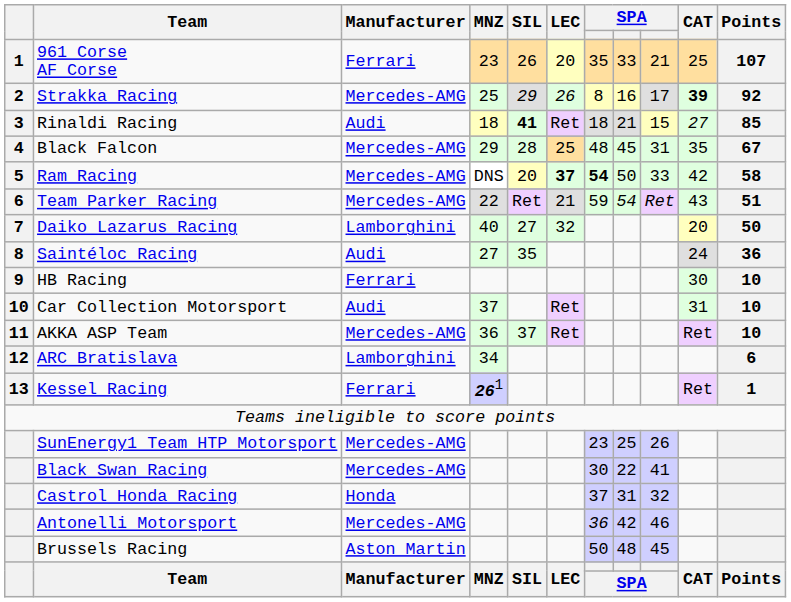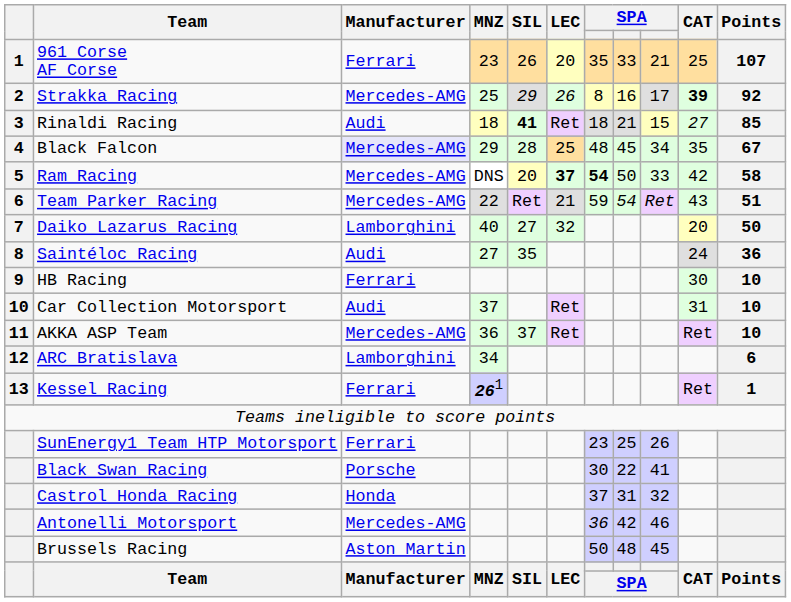 <table class="wikitable" style="font-size: 85%; text-align:center;">
 <tr>
 <th rowspan=2></th>
 <th rowspan=2>Team</th>
 <th rowspan=2>Manufacturer</th>
 <th rowspan=2>MNZ<br></th>
 <th rowspan=2>SIL<br></th>
 <th rowspan=2>LEC<br></th>
 <th colspan=3><a href='#'>SPA</a><br></th>
 <th rowspan=2>CAT<br></th>
 <th rowspan=2>Points</th>
 </tr>
 <tr>
 <th></th>
 <th></th>
 <th></th>
 </tr>
 <tr>
 <th>1</th>
 <td align=left> <a href='#'>961 Corse</a><br> <a href='#'>AF Corse</a></td>
 <td align=left><a href='#'>Ferrari</a></td>
 <td style="background:#FFDF9F;">23</td>
 <td style="background:#FFDF9F;">26</td>
 <td style="background:#FFFFBF;">20</td>
 <td style="background:#FFDF9F;">35</td>
 <td style="background:#FFDF9F;">33</td>
 <td style="background:#FFDF9F;">21</td>
 <td style="background:#FFDF9F;">25</td>
 <th>107</th>
 </tr>
 <tr>
 <th>2</th>
 <td align=left> <a href='#'>Strakka Racing</a></td>
 <td align=left><a href='#'>Mercedes-AMG</a></td>
 <td style="background:#DFFFDF;">25</td>
 <td style="background:#DFDFDF;"><em>29</em></td>
 <td style="background:#DFFFDF;"><em>26</em></td>
 <td style="background:#FFFFBF;">8</td>
 <td style="background:#FFFFBF;">16</td>
 <td style="background:#DFDFDF;">17</td>
 <td style="background:#DFFFDF;"><strong>39</strong></td>
 <th>92</th>
 </tr>
 <tr>
 <th>3</th>
 <td align=left> Rinaldi Racing</td>
 <td align=left><a href='#'>Audi</a></td>
 <td style="background:#FFFFBF;">18</td>
 <td style="background:#DFFFDF;"><strong>41</strong></td>
 <td style="background:#EFCFFF;">Ret</td>
 <td style="background:#DFDFDF;">18</td>
 <td style="background:#DFDFDF;">21</td>
 <td style="background:#FFFFBF;">15</td>
 <td style="background:#DFFFDF;"><em>27</em></td>
 <th>85</th>
 </tr>
 <tr>
 <th>4</th>
 <td align=left> Black Falcon</td>
-<td align=left><a href='#'>Mercedes-AMG</a></td>
+<td align=left style="background: lavender;"><a href='#'>Mercedes-AMG</a></td>
 <td style="background:#DFFFDF;">29</td>
 <td style="background:#DFFFDF;">28</td>
 <td style="background:#FFDF9F;">25</td>
 <td style="background:#DFFFDF;">48</td>
 <td style="background:#DFFFDF;">45</td>
-<td style="background:#DFFFDF;">31</td>
+<td style="background:#DFFFDF;">34</td>
 <td style="background:#DFFFDF;">35</td>
 <th>67</th>
 </tr>
 <tr>
 <th>5</th>
 <td align=left> <a href='#'>Ram Racing</a></td>
 <td align=left><a href='#'>Mercedes-AMG</a></td>
 <td style="background:#FFFFFF;">DNS</td>
 <td style="background:#FFFFBF;">20</td>
 <td style="background:#DFFFDF;"><strong>37</strong></td>
 <td style="background:#DFFFDF;"><strong>54</strong></td>
 <td style="background:#DFFFDF;">50</td>
 <td style="background:#DFFFDF;">33</td>
 <td style="background:#DFFFDF;">42</td>
 <th>58</th>
 </tr>
 <tr>
 <th>6</th>
 <td align=left> <a href='#'>Team Parker Racing</a></td>
 <td align=left><a href='#'>Mercedes-AMG</a></td>
 <td style="background:#DFDFDF;">22</td>
 <td style="background:#EFCFFF;">Ret</td>
 <td style="background:#DFDFDF;">21</td>
 <td style="background:#DFFFDF;">59</td>
 <td style="background:#DFFFDF;"><em>54</em></td>
 <td style="background:#EFCFFF;"><em>Ret</em></td>
 <td style="background:#DFFFDF;">43</td>
 <th>51</th>
 </tr>
 <tr>
 <th>7</th>
 <td align=left> <a href='#'>Daiko Lazarus Racing</a></td>
 <td align=left><a href='#'>Lamborghini</a></td>
 <td style="background:#DFFFDF;">40</td>
 <td style="background:#DFFFDF;">27</td>
 <td style="background:#DFFFDF;">32</td>
 <td></td>
 <td></td>
 <td></td>
 <td style="background:#FFFFBF;">20</td>
 <th>50</th>
 </tr>
 <tr>
 <th>8</th>
 <td align=left> <a href='#'>Saintéloc Racing</a></td>
 <td align=left><a href='#'>Audi</a></td>
 <td style="background:#DFFFDF;">27</td>
 <td style="background:#DFFFDF;">35</td>
 <td></td>
 <td></td>
 <td></td>
 <td></td>
 <td style="background:#DFDFDF;">24</td>
 <th>36</th>
 </tr>
 <tr>
 <th>9</th>
 <td align=left> HB Racing</td>
 <td align=left><a href='#'>Ferrari</a></td>
 <td></td>
 <td></td>
 <td></td>
 <td></td>
 <td></td>
 <td></td>
 <td style="background:#DFFFDF;">30</td>
 <th>10</th>
 </tr>
 <tr>
 <th>10</th>
 <td align=left> Car Collection Motorsport</td>
 <td align=left><a href='#'>Audi</a></td>
 <td style="background:#DFFFDF;">37</td>
 <td></td>
 <td style="background:#EFCFFF;">Ret</td>
 <td></td>
 <td></td>
 <td></td>
 <td style="background:#DFFFDF;">31</td>
 <th>10</th>
 </tr>
 <tr>
 <th>11</th>
 <td align=left> AKKA ASP Team</td>
 <td align=left><a href='#'>Mercedes-AMG</a></td>
 <td style="background:#DFFFDF;">36</td>
 <td style="background:#DFFFDF;">37</td>
 <td style="background:#EFCFFF;">Ret</td>
 <td></td>
 <td></td>
 <td></td>
 <td style="background:#EFCFFF;">Ret</td>
 <th>10</th>
 </tr>
 <tr>
 <th>12</th>
 <td align=left> <a href='#'>ARC Bratislava</a></td>
 <td align=left><a href='#'>Lamborghini</a></td>
 <td style="background:#DFFFDF;">34</td>
 <td></td>
 <td></td>
 <td></td>
 <td></td>
 <td></td>
 <td></td>
 <th>6</th>
 </tr>
 <tr>
 <th>13</th>
 <td align=left> <a href='#'>Kessel Racing</a></td>
 <td align=left><a href='#'>Ferrari</a></td>
 <td style="background:#CFCFFF;"><strong><em>26</em></strong><sup>1</sup></td>
 <td></td>
 <td></td>
 <td></td>
 <td></td>
 <td></td>
 <td style="background:#EFCFFF;">Ret</td>
 <th>1</th>
 </tr>
 <tr>
 <td colspan=11><em>Teams ineligible to score points</em></td>
 </tr>
 <tr>
 <th></th>
 <td align=left> <a href='#'>SunEnergy1 Team HTP Motorsport</a></td>
-<td align=left><a href='#'>Mercedes-AMG</a></td>
+<td align=left><a href='#'>Ferrari</a></td>
 <td></td>
 <td></td>
 <td></td>
 <td style="background:#CFCFFF;">23</td>
 <td style="background:#CFCFFF;">25</td>
 <td style="background:#CFCFFF;">26</td>
 <td></td>
 <th></th>
 </tr>
 <tr>
 <th></th>
 <td align=left> <a href='#'>Black Swan Racing</a></td>
-<td align=left><a href='#'>Mercedes-AMG</a></td>
+<td align=left><a href='#'>Porsche</a></td>
 <td></td>
 <td></td>
 <td></td>
 <td style="background:#CFCFFF;">30</td>
 <td style="background:#CFCFFF;">22</td>
 <td style="background:#CFCFFF;">41</td>
 <td></td>
 <th></th>
 </tr>
 <tr>
 <th></th>
 <td align=left> <a href='#'>Castrol Honda Racing</a></td>
 <td align=left><a href='#'>Honda</a></td>
 <td></td>
 <td></td>
 <td></td>
 <td style="background:#CFCFFF;">37</td>
 <td style="background:#CFCFFF;">31</td>
 <td style="background:#CFCFFF;">32</td>
 <td></td>
 <th></th>
 </tr>
 <tr>
 <th></th>
 <td align=left> <a href='#'>Antonelli Motorsport</a></td>
 <td align=left><a href='#'>Mercedes-AMG</a></td>
 <td></td>
 <td></td>
 <td></td>
 <td style="background:#CFCFFF;"><em>36</em></td>
 <td style="background:#CFCFFF;">42</td>
 <td style="background:#CFCFFF;">46</td>
 <td></td>
 <th></th>
 </tr>
 <tr>
 <th></th>
 <td align=left> Brussels Racing</td>
 <td align=left><a href='#'>Aston Martin</a></td>
 <td></td>
 <td></td>
 <td></td>
 <td style="background:#CFCFFF;">50</td>
 <td style="background:#CFCFFF;">48</td>
 <td style="background:#CFCFFF;">45</td>
 <td></td>
 <th></th>
 </tr>
 <tr valign="top">
 <th valign=middle rowspan=2></th>
 <th valign=middle rowspan=2>Team</th>
 <th valign=middle rowspan=2>Manufacturer</th>
 <th valign=middle rowspan=2>MNZ<br></th>
 <th valign=middle rowspan=2>SIL<br></th>
 <th valign=middle rowspan=2>LEC<br></th>
 <th></th>
 <th></th>
 <th></th>
 <th valign=middle rowspan=2>CAT<br></th>
 <th valign=middle rowspan=2>Points</th>
 </tr>
 <tr>
 <th colspan=3><a href='#'>SPA</a><br></th>
 </tr>
 </table>
